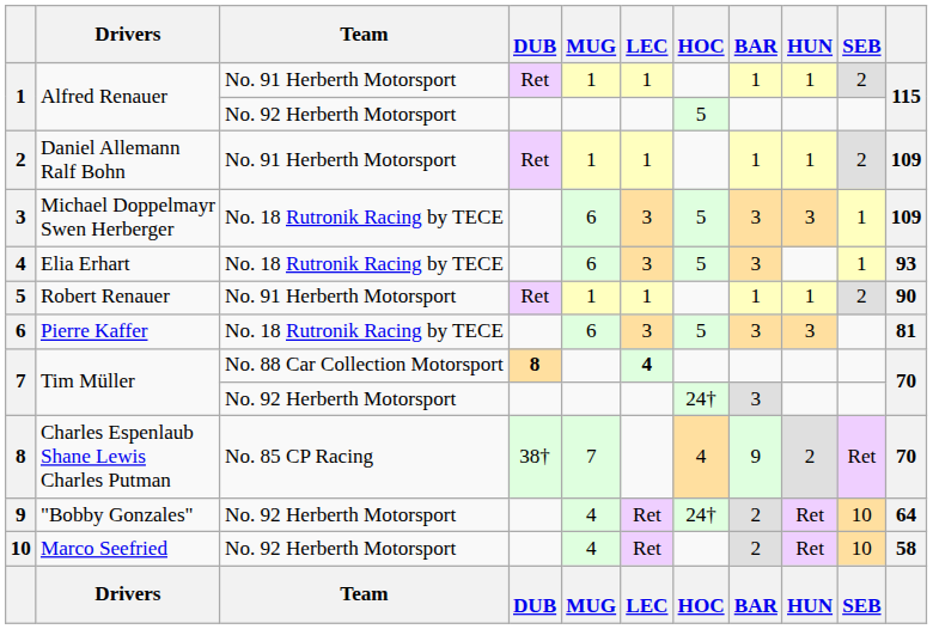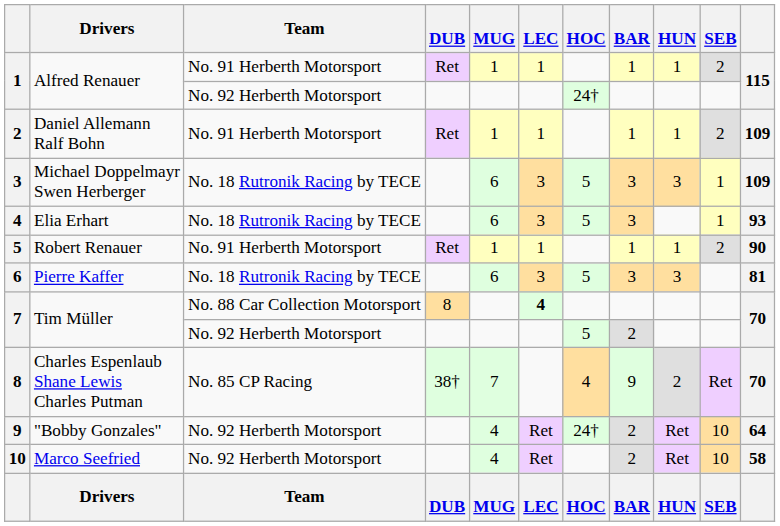 <table align=left| class="wikitable" style="font-size: 85%; text-align: center;">
 <tr valign="top">
 <th valign=middle></th>
 <th valign=middle>Drivers</th>
 <th valign=middle>Team</th>
 <th><br><a href='#'>DUB</a></th>
 <th><br><a href='#'>MUG</a></th>
 <th><br><a href='#'>LEC</a></th>
 <th><br><a href='#'>HOC</a></th>
 <th><br><a href='#'>BAR</a></th>
 <th><br><a href='#'>HUN</a></th>
 <th><br><a href='#'>SEB</a></th>
 <th valign=middle>  </th>
 </tr>
 <tr>
 <th rowspan=2>1</th>
 <td rowspan=2 align=left> Alfred Renauer</td>
 <td align=left> No. 91 Herberth Motorsport</td>
 <td style="background:#EFCFFF;">Ret</td>
 <td style="background:#FFFFBF;">1</td>
 <td style="background:#FFFFBF;">1</td>
 <td></td>
 <td style="background:#FFFFBF;">1</td>
 <td style="background:#FFFFBF;">1</td>
 <td style="background:#DFDFDF;">2</td>
 <th rowspan=2>115</th>
 </tr>
 <tr>
 <td align=left> No. 92 Herberth Motorsport</td>
 <td></td>
 <td></td>
 <td></td>
-<td style="background:#DFFFDF;">5</td>
+<td style="background:#DFFFDF;">24†</td>
 <td></td>
 <td></td>
 <td></td>
 </tr>
 <tr>
 <th>2</th>
 <td align=left> Daniel Allemann<br> Ralf Bohn</td>
 <td align=left> No. 91 Herberth Motorsport</td>
 <td style="background:#EFCFFF;">Ret</td>
 <td style="background:#FFFFBF;">1</td>
 <td style="background:#FFFFBF;">1</td>
 <td></td>
 <td style="background:#FFFFBF;">1</td>
 <td style="background:#FFFFBF;">1</td>
 <td style="background:#DFDFDF;">2</td>
 <th>109</th>
 </tr>
 <tr>
 <th>3</th>
 <td align=left> Michael Doppelmayr<br> Swen Herberger</td>
 <td align=left> No. 18 <a href='#'>Rutronik Racing</a> by TECE</td>
 <td></td>
 <td style="background:#DFFFDF;">6</td>
 <td style="background:#FFDF9F;">3</td>
 <td style="background:#DFFFDF;">5</td>
 <td style="background:#FFDF9F;">3</td>
 <td style="background:#FFDF9F;">3</td>
 <td style="background:#FFFFBF;">1</td>
 <th>109</th>
 </tr>
 <tr>
 <th>4</th>
 <td align=left> Elia Erhart</td>
 <td align=left> No. 18 <a href='#'>Rutronik Racing</a> by TECE</td>
 <td></td>
 <td style="background:#DFFFDF;">6</td>
 <td style="background:#FFDF9F;">3</td>
 <td style="background:#DFFFDF;">5</td>
 <td style="background:#FFDF9F;">3</td>
 <td></td>
 <td style="background:#FFFFBF;">1</td>
 <th>93</th>
 </tr>
 <tr>
 <th>5</th>
 <td align=left> Robert Renauer</td>
 <td align=left> No. 91 Herberth Motorsport</td>
 <td style="background:#EFCFFF;">Ret</td>
 <td style="background:#FFFFBF;">1</td>
 <td style="background:#FFFFBF;">1</td>
 <td></td>
 <td style="background:#FFFFBF;">1</td>
 <td style="background:#FFFFBF;">1</td>
 <td style="background:#DFDFDF;">2</td>
 <th>90</th>
 </tr>
 <tr>
 <th>6</th>
 <td align=left> <a href='#'>Pierre Kaffer</a></td>
 <td align=left> No. 18 <a href='#'>Rutronik Racing</a> by TECE</td>
 <td></td>
 <td style="background:#DFFFDF;">6</td>
 <td style="background:#FFDF9F;">3</td>
 <td style="background:#DFFFDF;">5</td>
 <td style="background:#FFDF9F;">3</td>
 <td style="background:#FFDF9F;">3</td>
 <td></td>
 <th>81</th>
 </tr>
 <tr>
 <th rowspan=2>7</th>
 <td rowspan=2 align=left> Tim Müller</td>
 <td align=left> No. 88 Car Collection Motorsport</td>
-<td style="background:#FFDF9F;"><strong>8</strong></td>
+<td style="background:#FFDF9F;">8</td>
 <td></td>
 <td style="background:#DFFFDF;"><strong>4</strong></td>
 <td></td>
 <td></td>
 <td></td>
 <td></td>
 <th rowspan=2>70</th>
 </tr>
 <tr>
 <td align=left> No. 92 Herberth Motorsport</td>
 <td></td>
 <td></td>
 <td></td>
-<td style="background:#DFFFDF;">24†</td>
-<td style="background:#DFDFDF;">3</td>
+<td style="background:#DFFFDF;">5</td>
+<td style="background:#DFDFDF;">2</td>
 <td></td>
 <td></td>
 </tr>
 <tr>
 <th>8</th>
 <td align=left> Charles Espenlaub<br> <a href='#'>Shane Lewis</a><br> Charles Putman</td>
 <td align=left> No. 85 CP Racing</td>
 <td style="background:#DFFFDF;">38†</td>
 <td style="background:#DFFFDF;">7</td>
 <td></td>
 <td style="background:#FFDF9F;">4</td>
 <td style="background:#DFFFDF;">9</td>
 <td style="background:#DFDFDF;">2</td>
 <td style="background:#EFCFFF;">Ret</td>
 <th>70</th>
 </tr>
 <tr>
 <th>9</th>
 <td align=left> "Bobby Gonzales"</td>
 <td align=left> No. 92 Herberth Motorsport</td>
 <td></td>
 <td style="background:#DFFFDF;">4</td>
 <td style="background:#EFCFFF;">Ret</td>
 <td style="background:#DFFFDF;">24†</td>
 <td style="background:#DFDFDF;">2</td>
 <td style="background:#EFCFFF;">Ret</td>
 <td style="background:#FFDF9F;">10</td>
 <th>64</th>
 </tr>
 <tr>
 <th>10</th>
 <td align=left> <a href='#'>Marco Seefried</a></td>
 <td align=left> No. 92 Herberth Motorsport</td>
 <td></td>
 <td style="background:#DFFFDF;">4</td>
 <td style="background:#EFCFFF;">Ret</td>
 <td></td>
 <td style="background:#DFDFDF;">2</td>
 <td style="background:#EFCFFF;">Ret</td>
 <td style="background:#FFDF9F;">10</td>
 <th>58</th>
 </tr>
 <tr>
 <th valign=middle></th>
 <th valign=middle>Drivers</th>
 <th valign=middle>Team</th>
 <th><br><a href='#'>DUB</a></th>
 <th><br><a href='#'>MUG</a></th>
 <th><br><a href='#'>LEC</a></th>
 <th><br><a href='#'>HOC</a></th>
 <th><br><a href='#'>BAR</a></th>
 <th><br><a href='#'>HUN</a></th>
 <th><br><a href='#'>SEB</a></th>
 <th valign=middle>  </th>
 </tr>
 </table>
